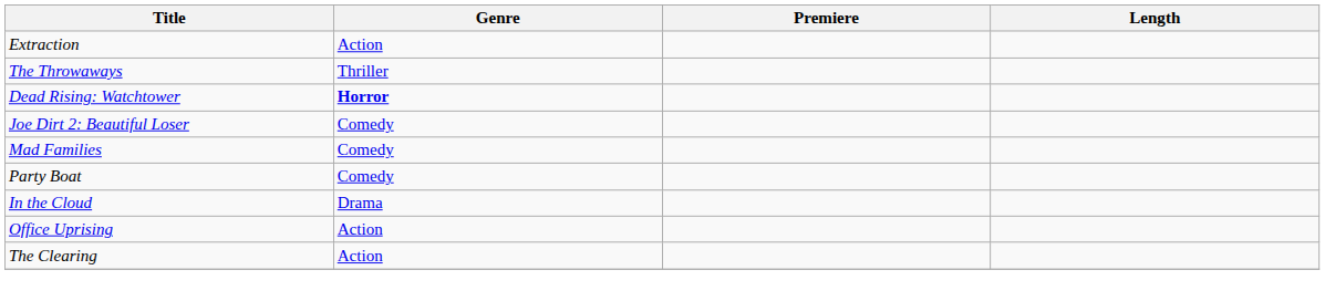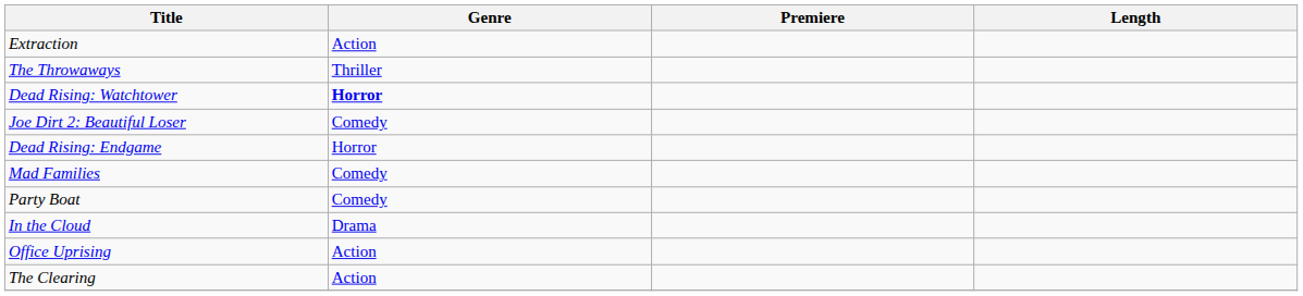 <table class="wikitable sortable" style="width:100%;">
 <tr>
 <th style="width:25%;">Title</th>
 <th style="width:25%;">Genre</th>
 <th style="width:25%;">Premiere</th>
 <th style="width:25%;">Length</th>
 </tr>
 <tr>
 <td><em>Extraction</em></td>
 <td><a href='#'>Action</a></td>
 <td></td>
 <td></td>
 </tr>
 <tr>
 <td><em><a href='#'>The Throwaways</a></em></td>
 <td><a href='#'>Thriller</a></td>
 <td></td>
 <td></td>
 </tr>
 <tr>
 <td><em><a href='#'>Dead Rising: Watchtower</a></em></td>
 <td><strong><a href='#'>Horror</a></strong></td>
 <td></td>
 <td></td>
 </tr>
 <tr>
 <td><em><a href='#'>Joe Dirt 2: Beautiful Loser</a></em></td>
 <td><a href='#'>Comedy</a></td>
+<td></td>
+<td></td>
+</tr>
+<tr>
+<td><em><a href='#'>Dead Rising: Endgame</a></em></td>
+<td><a href='#'>Horror</a></td>
 <td></td>
 <td></td>
 </tr>
 <tr>
 <td><em><a href='#'>Mad Families</a></em></td>
 <td><a href='#'>Comedy</a></td>
 <td></td>
 <td></td>
 </tr>
 <tr>
 <td><em>Party Boat</em></td>
 <td><a href='#'>Comedy</a></td>
 <td></td>
 <td></td>
 </tr>
 <tr>
 <td><em><a href='#'>In the Cloud</a></em></td>
 <td><a href='#'>Drama</a></td>
 <td></td>
 <td></td>
 </tr>
 <tr>
 <td><em><a href='#'>Office Uprising</a></em></td>
 <td><a href='#'>Action</a></td>
 <td></td>
 <td></td>
 </tr>
 <tr>
 <td><em>The Clearing</em></td>
 <td><a href='#'>Action</a></td>
 <td></td>
 <td></td>
 </tr>
 <tr>
 </tr>
 </table>
